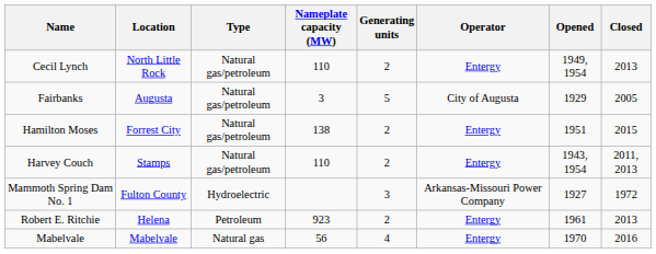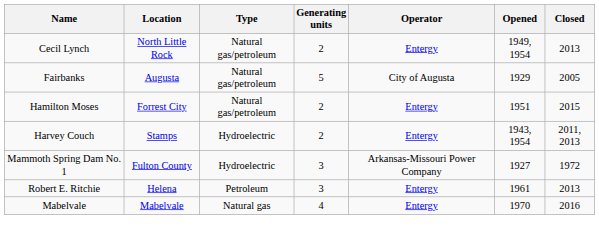 <table class="wikitable sortable" style="font-size:95%; text-align:center;">
 <tr>
 <th>Name</th>
 <th>Location</th>
 <th>Type</th>
-<th><a href='#'>Nameplate</a><br>capacity (<a href='#'>MW</a>)</th>
 <th>Generating<br> units</th>
 <th>Operator</th>
 <th>Opened</th>
 <th>Closed</th>
 </tr>
 <tr>
 <td>Cecil Lynch</td>
 <td><a href='#'>North Little Rock</a></td>
 <td>Natural gas/petroleum</td>
-<td>110</td>
 <td>2</td>
 <td><a href='#'>Entergy</a></td>
 <td>1949, 1954</td>
 <td>2013</td>
 </tr>
 <tr>
 <td>Fairbanks</td>
 <td><a href='#'>Augusta</a></td>
 <td>Natural gas/petroleum</td>
-<td>3</td>
 <td>5</td>
 <td>City of Augusta</td>
 <td>1929</td>
 <td>2005</td>
 </tr>
 <tr>
 <td>Hamilton Moses</td>
 <td><a href='#'>Forrest City</a></td>
 <td>Natural gas/petroleum</td>
-<td>138</td>
 <td>2</td>
 <td><a href='#'>Entergy</a></td>
 <td>1951</td>
 <td>2015</td>
 </tr>
 <tr>
 <td>Harvey Couch</td>
 <td><a href='#'>Stamps</a></td>
-<td>Natural gas/petroleum</td>
-<td>110</td>
+<td>Hydroelectric</td>
 <td>2</td>
 <td><a href='#'>Entergy</a></td>
 <td>1943, 1954</td>
 <td>2011, 2013</td>
 </tr>
 <tr>
 <td>Mammoth Spring Dam No. 1</td>
 <td><a href='#'>Fulton County</a></td>
 <td>Hydroelectric</td>
-<td></td>
 <td>3</td>
 <td>Arkansas-Missouri Power Company</td>
 <td>1927</td>
 <td>1972</td>
 </tr>
 <tr>
 <td>Robert E. Ritchie</td>
 <td><a href='#'>Helena</a></td>
 <td>Petroleum</td>
-<td>923</td>
-<td>2</td>
+<td>3</td>
 <td><a href='#'>Entergy</a></td>
 <td>1961</td>
 <td>2013</td>
 </tr>
 <tr>
 <td>Mabelvale</td>
 <td><a href='#'>Mabelvale</a></td>
 <td>Natural gas</td>
-<td>56</td>
 <td>4</td>
 <td><a href='#'>Entergy</a></td>
 <td>1970</td>
 <td>2016</td>
 </tr>
 </table>
